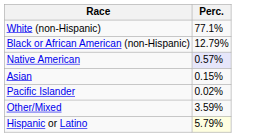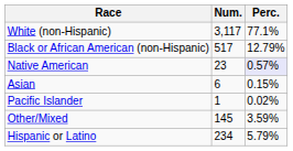 <table class="wikitable">
 <tr>
 <th>Race</th>
+<th>Num.</th>
 <th>Perc.</th>
 </tr>
 <tr>
 <td><a href='#'>White</a> (non-Hispanic)</td>
+<td>3,117</td>
 <td>77.1%</td>
 </tr>
 <tr>
 <td><a href='#'>Black or African American</a> (non-Hispanic)</td>
+<td>517</td>
 <td>12.79%</td>
 </tr>
 <tr>
 <td><a href='#'>Native American</a></td>
+<td>23</td>
 <td style="background: lavender;">0.57%</td>
 </tr>
 <tr>
 <td><a href='#'>Asian</a></td>
+<td>6</td>
 <td>0.15%</td>
 </tr>
 <tr>
 <td><a href='#'>Pacific Islander</a></td>
+<td>1</td>
 <td>0.02%</td>
 </tr>
 <tr>
 <td><a href='#'>Other/Mixed</a></td>
+<td>145</td>
 <td>3.59%</td>
 </tr>
 <tr>
 <td><a href='#'>Hispanic</a> or <a href='#'>Latino</a></td>
-<td style="background: lightyellow;">5.79%</td>
+<td>234</td>
+<td>5.79%</td>
 </tr>
 </table>
